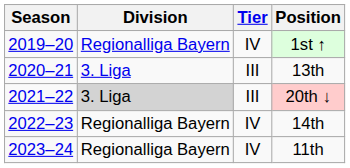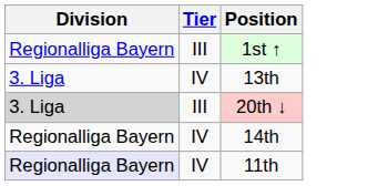 <table class="wikitable">
 <tr>
-<th>Season</th>
 <th>Division</th>
 <th><a href='#'>Tier</a></th>
 <th>Position</th>
 </tr>
 <tr align="center">
-<td><a href='#'>2019–20</a></td>
 <td align="left"><a href='#'>Regionalliga Bayern</a></td>
-<td>IV</td>
+<td>III</td>
 <td style="background:#ddffdd">1st ↑</td>
 </tr>
 <tr align="center">
-<td><a href='#'>2020–21</a></td>
 <td align="left"><a href='#'>3. Liga</a></td>
-<td>III</td>
+<td>IV</td>
 <td>13th</td>
 </tr>
 <tr align="center">
-<td><a href='#'>2021–22</a></td>
 <td align="left" style="background: lightgrey;">3. Liga</td>
 <td>III</td>
 <td style="background:#ffcccc">20th ↓</td>
 </tr>
 <tr align="center">
-<td><a href='#'>2022–23</a></td>
 <td align="left">Regionalliga Bayern</td>
 <td>IV</td>
 <td>14th</td>
 </tr>
 <tr align="center">
-<td><a href='#'>2023–24</a></td>
-<td align="left">Regionalliga Bayern</td>
+<td align="left" style="background: lavender;">Regionalliga Bayern</td>
 <td>IV</td>
 <td>11th</td>
 </tr>
 </table>
